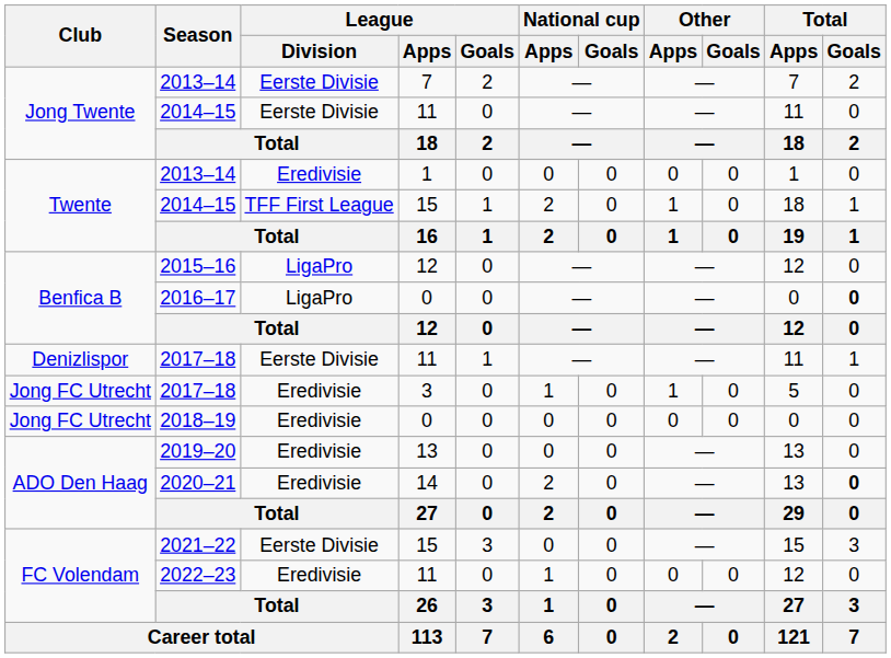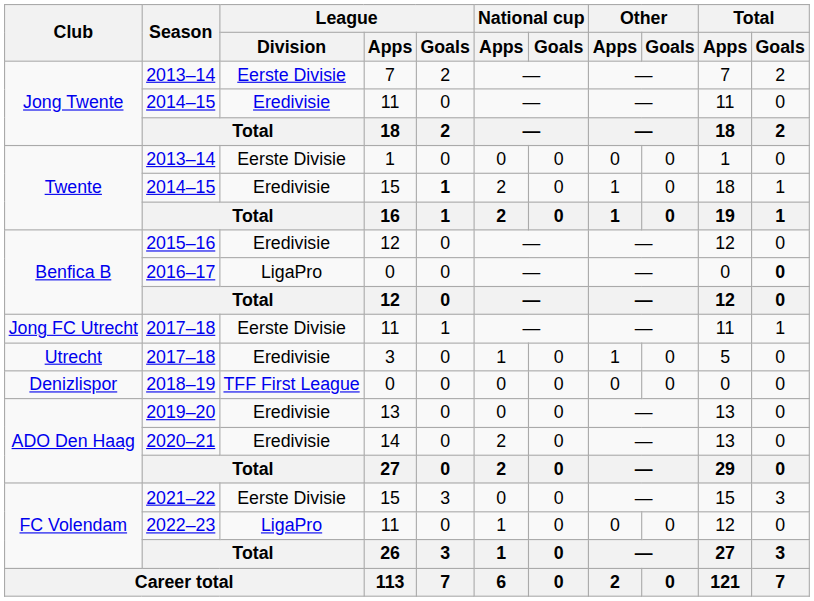 <table class="wikitable" style="text-align:center">
 <tr>
 <th rowspan="2">Club</th>
 <th rowspan="2">Season</th>
 <th colspan="3">League</th>
 <th colspan="2">National cup</th>
 <th colspan="2">Other</th>
 <th colspan="2">Total</th>
 </tr>
 <tr>
 <th>Division</th>
 <th>Apps</th>
 <th>Goals</th>
 <th>Apps</th>
 <th>Goals</th>
 <th>Apps</th>
 <th>Goals</th>
 <th>Apps</th>
 <th>Goals</th>
 </tr>
 <tr>
 <td rowspan="3"><a href='#'>Jong Twente</a></td>
 <td><a href='#'>2013–14</a></td>
 <td><a href='#'>Eerste Divisie</a></td>
 <td>7</td>
 <td>2</td>
 <td colspan="2">—</td>
 <td colspan="2">—</td>
 <td>7</td>
 <td>2</td>
 </tr>
 <tr>
 <td><a href='#'>2014–15</a></td>
-<td>Eerste Divisie</td>
+<td><a href='#'>Eredivisie</a></td>
 <td>11</td>
 <td>0</td>
 <td colspan="2">—</td>
 <td colspan="2">—</td>
 <td>11</td>
 <td>0</td>
 </tr>
 <tr>
 <th colspan="2">Total</th>
 <th>18</th>
 <th>2</th>
 <th colspan="2">—</th>
 <th colspan="2">—</th>
 <th>18</th>
 <th>2</th>
 </tr>
 <tr>
 <td rowspan="3"><a href='#'>Twente</a></td>
 <td><a href='#'>2013–14</a></td>
-<td><a href='#'>Eredivisie</a></td>
+<td>Eerste Divisie</td>
 <td>1</td>
 <td>0</td>
 <td>0</td>
 <td>0</td>
 <td>0</td>
 <td>0</td>
 <td>1</td>
 <td>0</td>
 </tr>
 <tr>
 <td><a href='#'>2014–15</a></td>
-<td><a href='#'>TFF First League</a></td>
+<td>Eredivisie</td>
 <td>15</td>
-<td>1</td>
+<td><strong>1</strong></td>
 <td>2</td>
 <td>0</td>
 <td>1</td>
 <td>0</td>
 <td>18</td>
 <td>1</td>
 </tr>
 <tr>
 <th colspan="2">Total</th>
 <th>16</th>
 <th>1</th>
 <th>2</th>
 <th>0</th>
 <th>1</th>
 <th>0</th>
 <th>19</th>
 <th>1</th>
 </tr>
 <tr>
 <td rowspan="3"><a href='#'>Benfica B</a></td>
 <td><a href='#'>2015–16</a></td>
-<td><a href='#'>LigaPro</a></td>
+<td>Eredivisie</td>
 <td>12</td>
 <td>0</td>
 <td colspan="2">—</td>
 <td colspan="2">—</td>
 <td>12</td>
 <td>0</td>
 </tr>
 <tr>
 <td><a href='#'>2016–17</a></td>
 <td>LigaPro</td>
 <td>0</td>
 <td>0</td>
 <td colspan="2">—</td>
 <td colspan="2">—</td>
 <td>0</td>
 <td><strong>0</strong></td>
 </tr>
 <tr>
 <th colspan="2">Total</th>
 <th>12</th>
 <th>0</th>
 <th colspan="2">—</th>
 <th colspan="2">—</th>
 <th>12</th>
 <th>0</th>
 </tr>
 <tr>
-<td><a href='#'>Denizlispor</a></td>
+<td><a href='#'>Jong FC Utrecht</a></td>
 <td><a href='#'>2017–18</a></td>
 <td>Eerste Divisie</td>
 <td>11</td>
 <td>1</td>
 <td colspan="2">—</td>
 <td colspan="2">—</td>
 <td>11</td>
 <td>1</td>
 </tr>
 <tr>
-<td><a href='#'>Jong FC Utrecht</a></td>
+<td><a href='#'>Utrecht</a></td>
 <td><a href='#'>2017–18</a></td>
 <td>Eredivisie</td>
 <td>3</td>
 <td>0</td>
 <td>1</td>
 <td>0</td>
 <td>1</td>
 <td>0</td>
 <td>5</td>
 <td>0</td>
 </tr>
 <tr>
-<td><a href='#'>Jong FC Utrecht</a></td>
+<td><a href='#'>Denizlispor</a></td>
 <td><a href='#'>2018–19</a></td>
-<td>Eredivisie</td>
+<td><a href='#'>TFF First League</a></td>
 <td>0</td>
 <td>0</td>
 <td>0</td>
 <td>0</td>
 <td>0</td>
 <td>0</td>
 <td>0</td>
 <td>0</td>
 </tr>
 <tr>
 <td rowspan="3"><a href='#'>ADO Den Haag</a></td>
 <td><a href='#'>2019–20</a></td>
 <td>Eredivisie</td>
 <td>13</td>
 <td>0</td>
 <td>0</td>
 <td>0</td>
 <td colspan="2">—</td>
 <td>13</td>
 <td>0</td>
 </tr>
 <tr>
 <td><a href='#'>2020–21</a></td>
 <td>Eredivisie</td>
 <td>14</td>
 <td>0</td>
 <td>2</td>
 <td>0</td>
 <td colspan="2">—</td>
 <td>13</td>
-<td><strong>0</strong></td>
+<td>0</td>
 </tr>
 <tr>
 <th colspan="2">Total</th>
 <th>27</th>
 <th>0</th>
 <th>2</th>
 <th>0</th>
 <th colspan="2">—</th>
 <th>29</th>
 <th>0</th>
 </tr>
 <tr>
 <td rowspan="3"><a href='#'>FC Volendam</a></td>
 <td><a href='#'>2021–22</a></td>
 <td>Eerste Divisie</td>
 <td>15</td>
 <td>3</td>
 <td>0</td>
 <td>0</td>
 <td colspan="2">—</td>
 <td>15</td>
 <td>3</td>
 </tr>
 <tr>
 <td><a href='#'>2022–23</a></td>
-<td>Eredivisie</td>
+<td><a href='#'>LigaPro</a></td>
 <td>11</td>
 <td>0</td>
 <td>1</td>
 <td>0</td>
 <td>0</td>
 <td>0</td>
 <td>12</td>
 <td>0</td>
 </tr>
 <tr>
 <th colspan="2">Total</th>
 <th>26</th>
 <th>3</th>
 <th>1</th>
 <th>0</th>
 <th colspan="2">—</th>
 <th>27</th>
 <th>3</th>
 </tr>
 <tr>
 <th colspan="3">Career total</th>
 <th>113</th>
 <th>7</th>
 <th>6</th>
 <th>0</th>
 <th>2</th>
 <th>0</th>
 <th>121</th>
 <th>7</th>
 </tr>
 </table>
